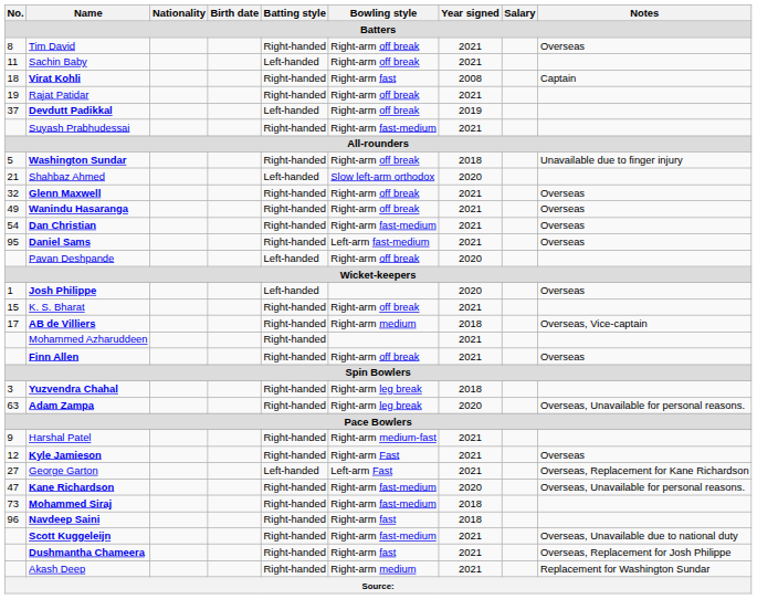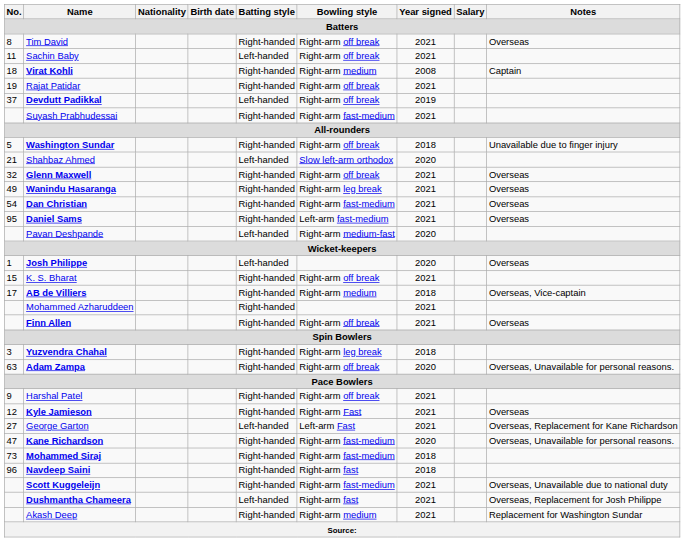 <table class="wikitable"  style="font-size:85%;">
 <tr>
 <th>No.</th>
 <th>Name</th>
 <th>Nationality</th>
 <th>Birth date</th>
 <th>Batting style</th>
 <th>Bowling style</th>
 <th>Year signed</th>
 <th>Salary</th>
 <th>Notes</th>
 </tr>
 <tr>
 <th colspan="9"  style="background:#dcdcdc; text-align:center;">Batters</th>
 </tr>
 <tr>
 <td>8</td>
 <td><a href='#'>Tim David</a></td>
 <td></td>
 <td></td>
 <td>Right-handed</td>
 <td>Right-arm <a href='#'>off break</a></td>
 <td style="text-align:center;">2021</td>
 <td style="text-align:right;"></td>
 <td>Overseas</td>
 </tr>
 <tr>
 <td>11</td>
 <td><a href='#'>Sachin Baby</a></td>
 <td></td>
 <td></td>
 <td>Left-handed</td>
 <td>Right-arm <a href='#'>off break</a></td>
 <td style="text-align:center;">2021</td>
 <td style="text-align:right;"></td>
 <td></td>
 </tr>
 <tr>
 <td>18</td>
 <td><strong><a href='#'>Virat Kohli</a></strong></td>
 <td></td>
 <td></td>
 <td>Right-handed</td>
-<td>Right-arm <a href='#'>fast</a></td>
+<td>Right-arm <a href='#'>medium</a></td>
 <td style="text-align:center;">2008</td>
 <td style="text-align:right;"></td>
 <td>Captain</td>
 </tr>
 <tr>
 <td>19</td>
 <td><a href='#'>Rajat Patidar</a></td>
 <td></td>
 <td></td>
 <td>Right-handed</td>
 <td>Right-arm <a href='#'>off break</a></td>
 <td style="text-align:center;">2021</td>
 <td style="text-align:right;"></td>
 <td></td>
 </tr>
 <tr>
 <td>37</td>
 <td><strong><a href='#'>Devdutt Padikkal</a></strong></td>
 <td></td>
 <td></td>
 <td>Left-handed</td>
 <td>Right-arm <a href='#'>off break</a></td>
 <td style="text-align:center;">2019</td>
 <td style="text-align:right;"></td>
 <td></td>
 </tr>
 <tr>
 <td></td>
 <td><a href='#'>Suyash Prabhudessai</a></td>
 <td></td>
 <td></td>
 <td>Right-handed</td>
 <td>Right-arm <a href='#'>fast-medium</a></td>
 <td style="text-align:center;">2021</td>
 <td style="text-align:right;"></td>
 <td></td>
 </tr>
 <tr>
 <th colspan="9" style="background:#dcdcdc; text-align:center;">All-rounders</th>
 </tr>
 <tr>
 <td>5</td>
 <td><strong><a href='#'>Washington Sundar</a></strong></td>
 <td></td>
 <td></td>
 <td>Right-handed</td>
 <td>Right-arm <a href='#'>off break</a></td>
 <td style="text-align:center;">2018</td>
 <td style="text-align:right;"></td>
 <td>Unavailable due to finger injury</td>
 </tr>
 <tr>
 <td>21</td>
 <td><a href='#'>Shahbaz Ahmed</a></td>
 <td></td>
 <td></td>
 <td>Left-handed</td>
 <td><a href='#'>Slow left-arm orthodox</a></td>
 <td style="text-align:center;">2020</td>
 <td style="text-align:right;"></td>
 <td></td>
 </tr>
 <tr>
 <td>32</td>
 <td><strong><a href='#'>Glenn Maxwell</a></strong></td>
 <td></td>
 <td></td>
 <td>Right-handed</td>
 <td>Right-arm <a href='#'>off break</a></td>
 <td style="text-align:center;">2021</td>
 <td style="text-align:right;"></td>
 <td>Overseas</td>
 </tr>
 <tr>
 <td>49</td>
 <td><strong><a href='#'>Wanindu Hasaranga</a></strong></td>
 <td></td>
 <td></td>
 <td>Right-handed</td>
-<td>Right-arm <a href='#'>off break</a></td>
+<td>Right-arm <a href='#'>leg break</a></td>
 <td style="text-align:center;">2021</td>
 <td style="text-align:right;"></td>
 <td>Overseas</td>
 </tr>
 <tr>
 <td>54</td>
 <td><strong><a href='#'>Dan Christian</a></strong></td>
 <td></td>
 <td></td>
 <td>Right-handed</td>
 <td>Right-arm <a href='#'>fast-medium</a></td>
 <td style="text-align:center;">2021</td>
 <td style="text-align:right;"></td>
 <td>Overseas</td>
 </tr>
 <tr>
 <td>95</td>
 <td><strong><a href='#'>Daniel Sams</a></strong></td>
 <td></td>
 <td></td>
 <td>Right-handed</td>
 <td>Left-arm <a href='#'>fast-medium</a></td>
 <td style="text-align:center">2021</td>
 <td style="text-align:right;"></td>
 <td>Overseas</td>
 </tr>
 <tr>
 <td></td>
 <td><a href='#'>Pavan Deshpande</a></td>
 <td></td>
 <td></td>
 <td>Left-handed</td>
-<td>Right-arm <a href='#'>off break</a></td>
+<td>Right-arm <a href='#'>medium-fast</a></td>
 <td style="text-align:center;">2020</td>
 <td style="text-align:right;"></td>
 <td></td>
 </tr>
 <tr>
 <th colspan="9"  style="background:#dcdcdc; text-align:center;">Wicket-keepers</th>
 </tr>
 <tr>
 <td>1</td>
 <td><strong><a href='#'>Josh Philippe</a></strong></td>
 <td></td>
 <td></td>
 <td>Left-handed</td>
 <td></td>
 <td style="text-align:center;">2020</td>
 <td style="text-align:right;"></td>
 <td>Overseas</td>
 </tr>
 <tr>
 <td>15</td>
 <td><a href='#'>K. S. Bharat</a></td>
 <td></td>
 <td></td>
 <td>Right-handed</td>
 <td>Right-arm <a href='#'>off break</a></td>
 <td style="text-align:center;">2021</td>
 <td style="text-align:right;"></td>
 <td></td>
 </tr>
 <tr>
 <td>17</td>
 <td><strong><a href='#'>AB de Villiers</a></strong></td>
 <td></td>
 <td></td>
 <td>Right-handed</td>
 <td>Right-arm <a href='#'>medium</a></td>
 <td style="text-align:center;">2018</td>
 <td style="text-align:right;"></td>
 <td>Overseas, Vice-captain</td>
 </tr>
 <tr>
 <td></td>
 <td><a href='#'>Mohammed Azharuddeen</a></td>
 <td></td>
 <td></td>
 <td>Right-handed</td>
 <td></td>
 <td style="text-align:center;">2021</td>
 <td style="text-align:right;"></td>
 <td></td>
 </tr>
 <tr>
 <td></td>
 <td><strong><a href='#'>Finn Allen</a></strong></td>
 <td></td>
 <td></td>
 <td>Right-handed</td>
 <td>Right-arm <a href='#'>off break</a></td>
 <td style="text-align:center;">2021</td>
 <td style="text-align:right;"></td>
 <td>Overseas</td>
 </tr>
 <tr>
 <th colspan="9"  style="background:#dcdcdc; text-align:center;">Spin Bowlers</th>
 </tr>
 <tr>
 <td>3</td>
 <td><strong><a href='#'>Yuzvendra Chahal</a></strong></td>
 <td></td>
 <td></td>
 <td>Right-handed</td>
 <td>Right-arm <a href='#'>leg break</a></td>
 <td style="text-align:center;">2018</td>
 <td style="text-align:right;"></td>
 <td></td>
 </tr>
 <tr>
 <td>63</td>
 <td><strong><a href='#'>Adam Zampa</a></strong></td>
 <td></td>
 <td></td>
 <td>Right-handed</td>
-<td>Right-arm <a href='#'>leg break</a></td>
+<td>Right-arm <a href='#'>off break</a></td>
 <td style="text-align:center;">2020</td>
 <td style="text-align:right;"></td>
 <td>Overseas, Unavailable for personal reasons.</td>
 </tr>
 <tr>
 <th colspan="9"  style="background:#dcdcdc; text-align:center;">Pace Bowlers</th>
 </tr>
 <tr>
 <td>9</td>
 <td><a href='#'>Harshal Patel</a></td>
 <td></td>
 <td></td>
 <td>Right-handed</td>
-<td>Right-arm <a href='#'>medium-fast</a></td>
+<td>Right-arm <a href='#'>off break</a></td>
 <td style="text-align:center;">2021</td>
 <td style="text-align:right;"></td>
 <td></td>
 </tr>
 <tr>
 <td>12</td>
 <td><strong><a href='#'>Kyle Jamieson</a></strong></td>
 <td></td>
 <td></td>
 <td>Right-handed</td>
 <td>Right-arm <a href='#'>Fast</a></td>
 <td style="text-align:center;">2021</td>
 <td style="text-align:right;"></td>
 <td>Overseas</td>
 </tr>
 <tr>
 <td>27</td>
 <td><a href='#'>George Garton</a></td>
 <td></td>
 <td></td>
 <td>Left-handed</td>
 <td>Left-arm <a href='#'>Fast</a></td>
 <td style="text-align:center;">2021</td>
 <td style="text-align:right;"></td>
 <td>Overseas, Replacement for Kane Richardson</td>
 </tr>
 <tr>
 <td>47</td>
 <td><strong><a href='#'>Kane Richardson</a></strong></td>
 <td></td>
 <td></td>
 <td>Right-handed</td>
 <td>Right-arm <a href='#'>fast-medium</a></td>
 <td style="text-align:center;">2020</td>
 <td style="text-align:right;"></td>
 <td>Overseas, Unavailable for personal reasons.</td>
 </tr>
 <tr>
 <td>73</td>
 <td><strong><a href='#'>Mohammed Siraj</a></strong></td>
 <td></td>
 <td></td>
 <td>Right-handed</td>
 <td>Right-arm <a href='#'>fast-medium</a></td>
 <td style="text-align:center;">2018</td>
 <td style="text-align:right;"></td>
 <td></td>
 </tr>
 <tr>
 <td>96</td>
 <td><strong><a href='#'>Navdeep Saini</a></strong></td>
 <td></td>
 <td></td>
 <td>Right-handed</td>
 <td>Right-arm <a href='#'>fast</a></td>
 <td style="text-align:center;">2018</td>
 <td style="text-align:right;"></td>
 <td></td>
 </tr>
 <tr>
 <td></td>
 <td><strong><a href='#'>Scott Kuggeleijn</a></strong></td>
 <td></td>
 <td></td>
 <td>Right-handed</td>
 <td>Right-arm <a href='#'>fast-medium</a></td>
 <td style="text-align:center;">2021</td>
 <td style="text-align:right;"></td>
 <td>Overseas, Unavailable due to national duty</td>
 </tr>
 <tr>
 <td></td>
 <td><strong><a href='#'>Dushmantha Chameera</a></strong></td>
 <td></td>
 <td></td>
-<td>Right-handed</td>
+<td>Left-handed</td>
 <td>Right-arm <a href='#'>fast</a></td>
 <td style="text-align:center;">2021</td>
 <td style="text-align:right;"></td>
 <td>Overseas, Replacement for Josh Philippe</td>
 </tr>
 <tr>
 <td></td>
 <td><a href='#'>Akash Deep</a></td>
 <td></td>
 <td></td>
 <td>Right-handed</td>
 <td>Right-arm <a href='#'>medium</a></td>
 <td style="text-align:center;">2021</td>
 <td style="text-align:right;"></td>
 <td>Replacement for Washington Sundar</td>
 </tr>
 <tr>
 <th colspan="9" style="text-align: center;"><small>Source: </small></th>
 </tr>
 </table>
